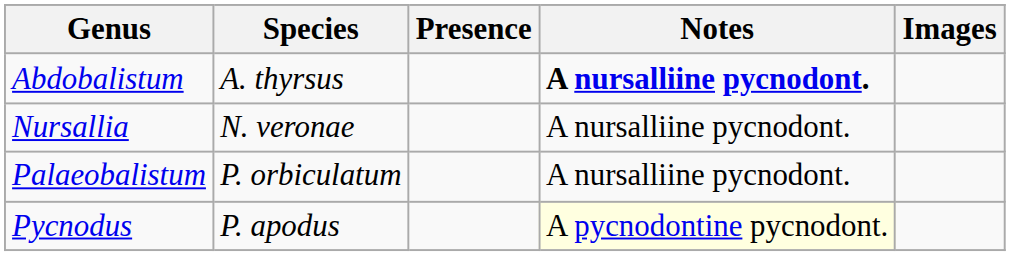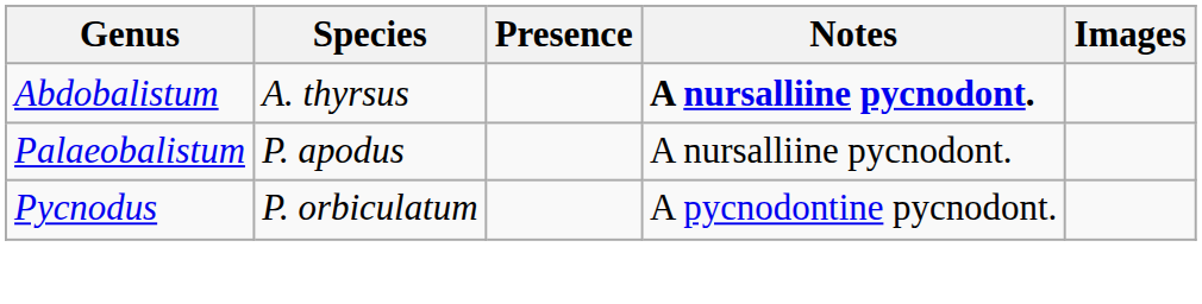 <table class="wikitable" align="center">
 <tr>
 <th>Genus</th>
 <th>Species</th>
 <th>Presence</th>
 <th>Notes</th>
 <th>Images</th>
 </tr>
 <tr>
 <td><em><a href='#'>Abdobalistum</a></em></td>
 <td><em>A. thyrsus</em></td>
 <td></td>
 <td><strong>A <a href='#'>nursalliine</a> <a href='#'>pycnodont</a>.</strong></td>
 <td></td>
 </tr>
 <tr>
-<td><em><a href='#'>Nursallia</a></em></td>
-<td><em>N. veronae</em></td>
-<td></td>
-<td>A nursalliine pycnodont.</td>
-<td></td>
-</tr>
-<tr>
 <td><em><a href='#'>Palaeobalistum</a></em></td>
-<td><em>P. orbiculatum</em></td>
+<td><em>P. apodus</em></td>
 <td></td>
 <td>A nursalliine pycnodont.</td>
 <td></td>
 </tr>
 <tr>
 <td><em><a href='#'>Pycnodus</a></em></td>
-<td><em>P. apodus</em></td>
+<td><em>P. orbiculatum</em></td>
 <td></td>
-<td style="background: lightyellow;">A <a href='#'>pycnodontine</a> pycnodont.</td>
+<td>A <a href='#'>pycnodontine</a> pycnodont.</td>
 <td></td>
 </tr>
 </table>
